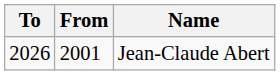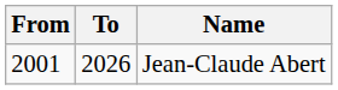 <table class="wikitable">
 <tr>
+<th>From</th>
 <th>To</th>
-<th>From</th>
 <th>Name</th>
 </tr>
 <tr>
+<td>2001</td>
 <td>2026</td>
-<td>2001</td>
 <td>Jean-Claude Abert</td>
 </tr>
 </table>
